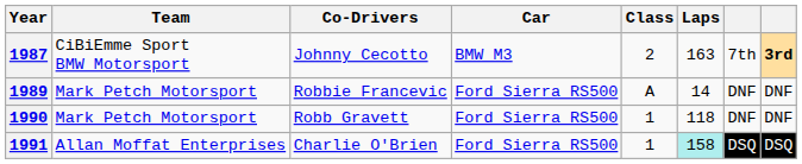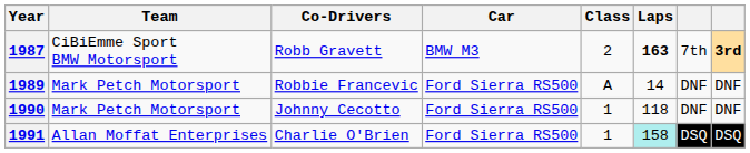 <table class="wikitable" style="text-align:center; font-size:90%">
 <tr>
 <th>Year</th>
 <th>Team</th>
 <th>Co-Drivers</th>
 <th>Car</th>
 <th>Class</th>
 <th>Laps</th>
 <th></th>
 <th></th>
 </tr>
 <tr>
 <th><a href='#'>1987</a></th>
 <td align="left" nowrap> CiBiEmme Sport<br> <a href='#'>BMW Motorsport</a></td>
-<td align="left" nowrap> <a href='#'>Johnny Cecotto</a></td>
+<td align="left" nowrap> <a href='#'>Robb Gravett</a></td>
 <td align="left" nowrap><a href='#'>BMW M3</a></td>
 <td>2</td>
-<td>163</td>
+<td><strong>163</strong></td>
 <td>7th</td>
 <td style="background:#ffdf9f;"><strong>3rd</strong></td>
 </tr>
 <tr>
 <th><a href='#'>1989</a></th>
 <td align="left" nowrap> <a href='#'>Mark Petch Motorsport</a></td>
 <td align="left" nowrap> <a href='#'>Robbie Francevic</a></td>
 <td align="left" nowrap><a href='#'>Ford Sierra RS500</a></td>
 <td>A</td>
 <td>14</td>
 <td>DNF</td>
 <td>DNF</td>
 </tr>
 <tr>
 <th><a href='#'>1990</a></th>
 <td align="left" nowrap> <a href='#'>Mark Petch Motorsport</a></td>
-<td align="left" nowrap> <a href='#'>Robb Gravett</a></td>
+<td align="left" nowrap> <a href='#'>Johnny Cecotto</a></td>
 <td align="left" nowrap><a href='#'>Ford Sierra RS500</a></td>
 <td>1</td>
 <td>118</td>
 <td>DNF</td>
 <td>DNF</td>
 </tr>
 <tr>
 <th><a href='#'>1991</a></th>
 <td align="left" nowrap> <a href='#'>Allan Moffat Enterprises</a></td>
 <td align="left" nowrap> <a href='#'>Charlie O'Brien</a></td>
 <td align="left" nowrap><a href='#'>Ford Sierra RS500</a></td>
 <td>1</td>
 <td style="background: paleturquoise;">158</td>
 <td style="background:#000000; color:white">DSQ</td>
 <td style="background:#000000; color:white">DSQ</td>
 </tr>
 </table>
